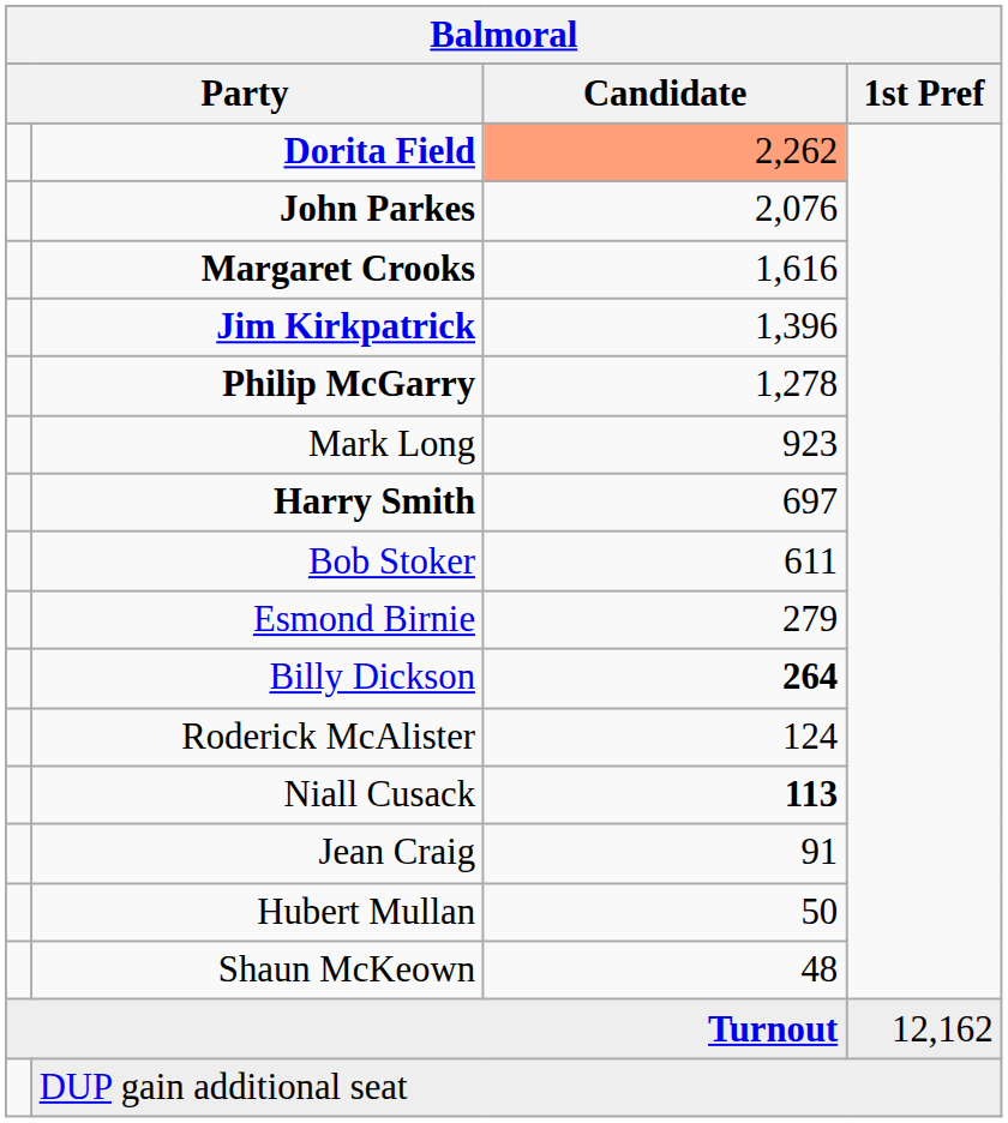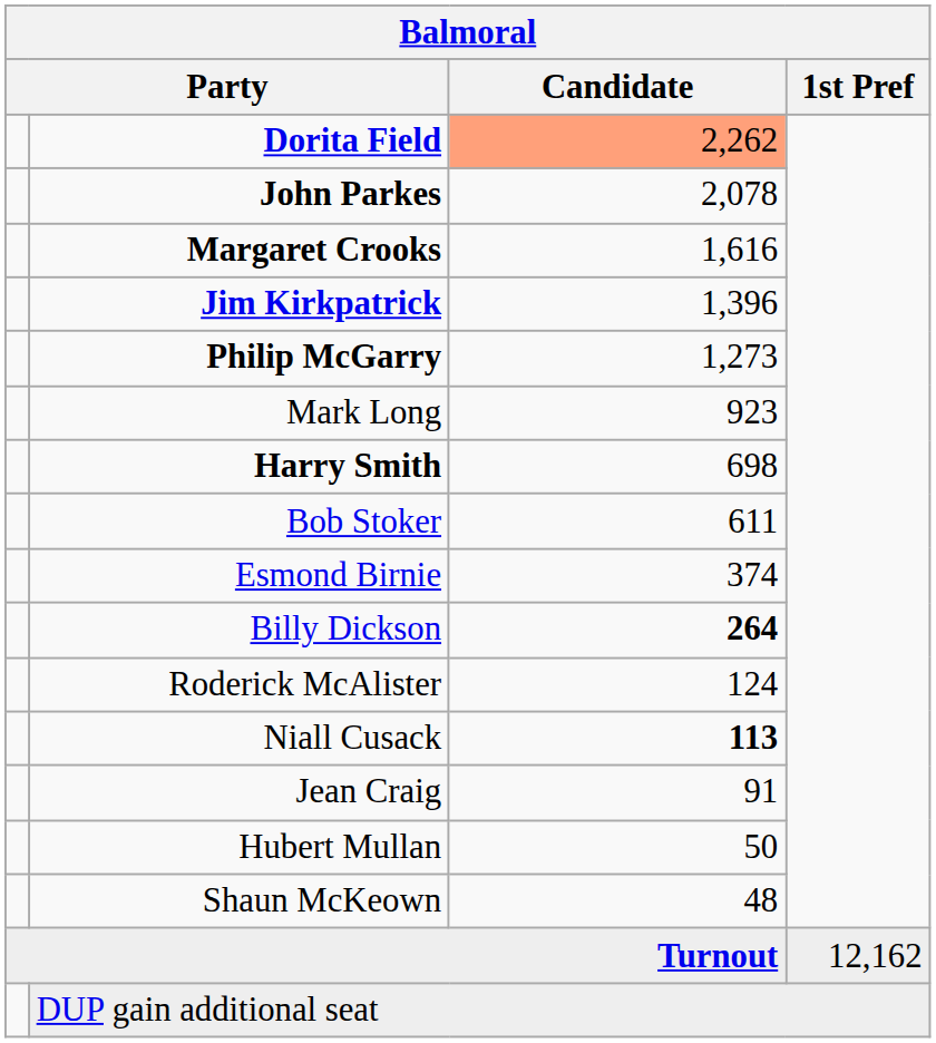 <table class="wikitable">
 <tr>
 <th colspan="4" align="center"><a href='#'>Balmoral</a></th>
 </tr>
 <tr>
 <th colspan="2" align="center" width=200>Party</th>
 <th width=150>Candidate</th>
 <th width=60>1st Pref</th>
 </tr>
 <tr>
 <td></td>
 <td align="right"><strong><a href='#'>Dorita Field</a></strong></td>
 <td align="right" style="background: lightsalmon;">2,262</td>
 </tr>
 <tr>
 <td></td>
 <td align="right"><strong>John Parkes</strong></td>
-<td align="right">2,076</td>
+<td align="right">2,078</td>
 </tr>
 <tr>
 <td></td>
 <td align="right"><strong>Margaret Crooks</strong></td>
 <td align="right">1,616</td>
 </tr>
 <tr>
 <td></td>
 <td align="right"><strong><a href='#'>Jim Kirkpatrick</a></strong></td>
 <td align="right">1,396</td>
 </tr>
 <tr>
 <td></td>
 <td align="right"><strong>Philip McGarry</strong></td>
-<td align="right">1,278</td>
+<td align="right">1,273</td>
 </tr>
 <tr>
 <td></td>
 <td align="right">Mark Long</td>
 <td align="right">923</td>
 </tr>
 <tr>
 <td></td>
 <td align="right"><strong>Harry Smith</strong></td>
-<td align="right">697</td>
+<td align="right">698</td>
 </tr>
 <tr>
 <td></td>
 <td align="right"><a href='#'>Bob Stoker</a></td>
 <td align="right">611</td>
 </tr>
 <tr>
 <td></td>
 <td align="right"><a href='#'>Esmond Birnie</a></td>
-<td align="right">279</td>
+<td align="right">374</td>
 </tr>
 <tr>
 <td></td>
 <td align="right"><a href='#'>Billy Dickson</a></td>
 <td align="right"><strong>264</strong></td>
 </tr>
 <tr>
 <td></td>
 <td align="right">Roderick McAlister</td>
 <td align="right">124</td>
 </tr>
 <tr>
 <td></td>
 <td align="right">Niall Cusack</td>
 <td align="right"><strong>113</strong></td>
 </tr>
 <tr>
 <td></td>
 <td align="right">Jean Craig</td>
 <td align="right">91</td>
 </tr>
 <tr>
 <td></td>
 <td align="right">Hubert Mullan</td>
 <td align="right">50</td>
 </tr>
 <tr>
 <td></td>
 <td align="right">Shaun McKeown</td>
 <td align="right">48</td>
 </tr>
 <tr bgcolor="EEEEEE">
 <td colspan=3 align="right"><strong><a href='#'>Turnout</a></strong></td>
 <td align="right">12,162</td>
 </tr>
 <tr>
 <td bgcolor=></td>
 <td colspan=3 bgcolor="EEEEEE"><a href='#'>DUP</a> gain additional seat</td>
 </tr>
 </table>
